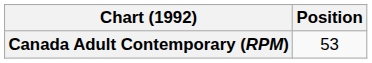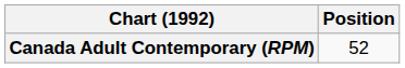 <table class="wikitable plainrowheaders" style="text-align:center">
 <tr>
 <th>Chart (1992)</th>
 <th>Position</th>
 </tr>
 <tr>
 <th scope="row">Canada Adult Contemporary (<em>RPM</em>)</th>
-<td>53</td>
+<td>52</td>
 </tr>
 </table>
